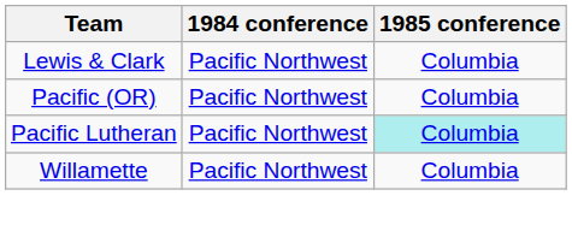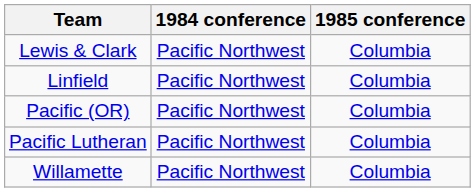 <table class="wikitable sortable">
 <tr>
 <th>Team</th>
 <th>1984 conference</th>
 <th>1985 conference</th>
 </tr>
 <tr style="text-align:center;">
 <td><a href='#'>Lewis & Clark</a></td>
 <td><a href='#'>Pacific Northwest</a></td>
 <td><a href='#'>Columbia</a></td>
 </tr>
 <tr style="text-align:center;">
+<td><a href='#'>Linfield</a></td>
+<td><a href='#'>Pacific Northwest</a></td>
+<td><a href='#'>Columbia</a></td>
+</tr>
+<tr style="text-align:center;">
 <td><a href='#'>Pacific (OR)</a></td>
 <td><a href='#'>Pacific Northwest</a></td>
 <td><a href='#'>Columbia</a></td>
 </tr>
 <tr style="text-align:center;">
 <td><a href='#'>Pacific Lutheran</a></td>
 <td><a href='#'>Pacific Northwest</a></td>
-<td style="background: paleturquoise;"><a href='#'>Columbia</a></td>
+<td><a href='#'>Columbia</a></td>
 </tr>
 <tr style="text-align:center;">
 <td><a href='#'>Willamette</a></td>
 <td><a href='#'>Pacific Northwest</a></td>
 <td><a href='#'>Columbia</a></td>
 </tr>
 </table>
